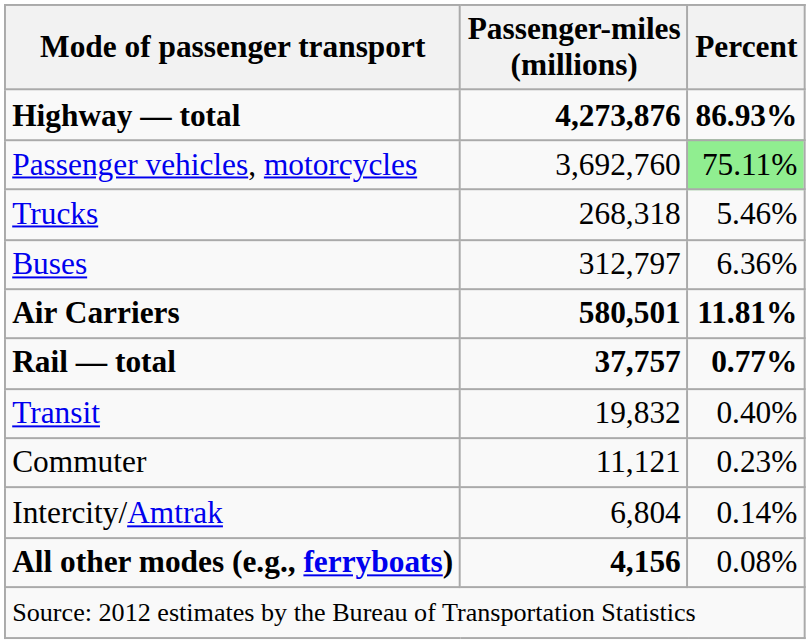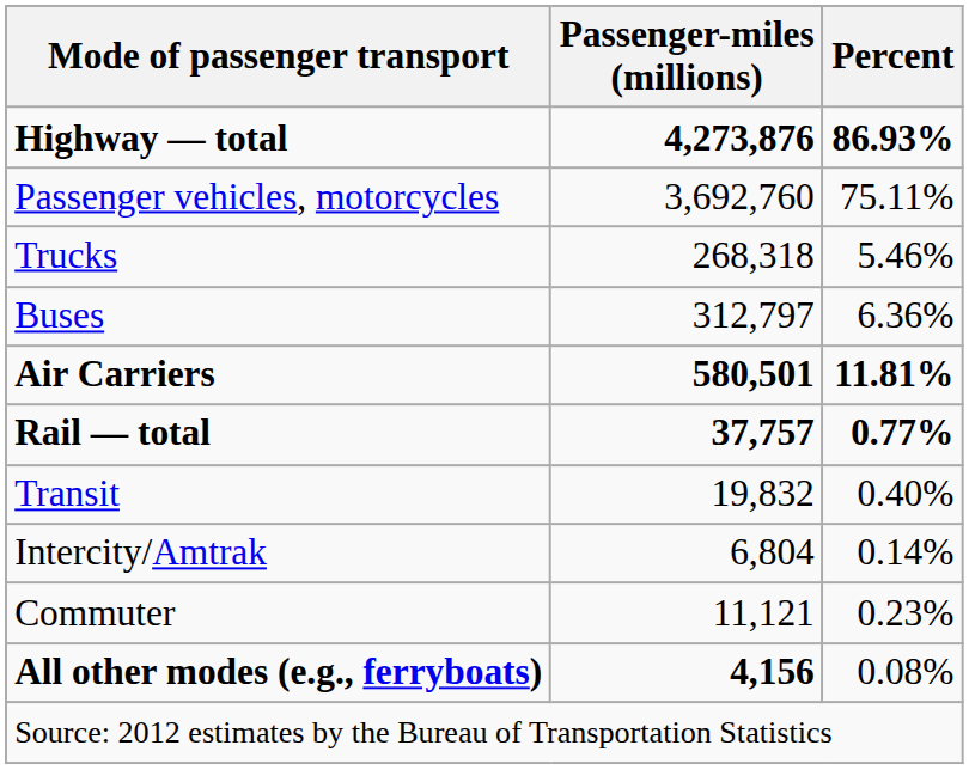 <table class="wikitable floatright">
 <tr>
 <th>Mode of passenger transport</th>
 <th>Passenger-miles<br>(millions)</th>
 <th>Percent</th>
 </tr>
 <tr>
 <td><strong>Highway — total</strong></td>
 <td style="text-align:right;"><strong>4,273,876</strong></td>
 <td style="text-align:right;"><strong>86.93%</strong></td>
 </tr>
 <tr>
 <td><a href='#'>Passenger vehicles</a>, <a href='#'>motorcycles</a></td>
 <td style="text-align:right;">3,692,760</td>
-<td style="background: lightgreen; text-align:right;">75.11%</td>
+<td style="text-align:right;">75.11%</td>
 </tr>
 <tr>
 <td><a href='#'>Trucks</a></td>
 <td style="text-align:right;">268,318</td>
 <td style="text-align:right;">5.46%</td>
 </tr>
 <tr>
 <td><a href='#'>Buses</a></td>
 <td style="text-align:right;">312,797</td>
 <td style="text-align:right;">6.36%</td>
 </tr>
 <tr>
 <td><strong>Air Carriers</strong></td>
 <td style="text-align:right;"><strong>580,501</strong></td>
 <td style="text-align:right;"><strong>11.81%</strong></td>
 </tr>
 <tr>
 <td><strong>Rail — total</strong></td>
 <td style="text-align:right;"><strong>37,757</strong></td>
 <td style="text-align:right;"><strong>0.77%</strong></td>
 </tr>
 <tr>
 <td><a href='#'>Transit</a></td>
 <td style="text-align:right;">19,832</td>
 <td style="text-align:right;">0.40%</td>
 </tr>
 <tr>
+<td>Intercity/<a href='#'>Amtrak</a></td>
+<td style="text-align:right;">6,804</td>
+<td style="text-align:right;">0.14%</td>
+</tr>
+<tr>
 <td>Commuter</td>
 <td style="text-align:right;">11,121</td>
 <td style="text-align:right;">0.23%</td>
-</tr>
-<tr>
-<td>Intercity/<a href='#'>Amtrak</a></td>
-<td style="text-align:right;">6,804</td>
-<td style="text-align:right;">0.14%</td>
 </tr>
 <tr>
 <td><strong>All other modes (e.g., <a href='#'>ferryboats</a>)</strong></td>
 <td style="text-align:right;"><strong>4,156</strong></td>
 <td style="text-align:right;">0.08%</td>
 </tr>
 <tr>
 <td colspan=3><small>Source: 2012 estimates by the Bureau of Transportation Statistics</small></td>
 </tr>
 </table>
